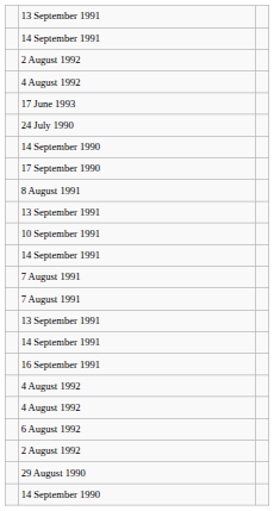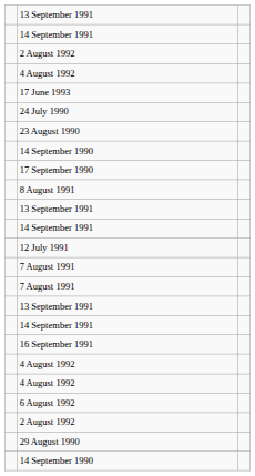 <table class="wikitable" style="font-size: 89%; float: left; width: 26em; margin-right: 1em; height: 700px">
 <tr>
 <td></td>
 <td>13 September 1991</td>
 <td></td>
 </tr>
 <tr>
 <td></td>
 <td>14 September 1991</td>
 <td></td>
 </tr>
 <tr>
 <td></td>
 <td>2 August 1992</td>
 <td></td>
 </tr>
 <tr>
 <td></td>
 <td>4 August 1992</td>
 <td></td>
 </tr>
 <tr>
 <td></td>
 <td>17 June 1993</td>
 <td></td>
 </tr>
 <tr>
 <td></td>
 <td>24 July 1990</td>
 <td></td>
 </tr>
 <tr>
 <td></td>
+<td>23 August 1990</td>
+<td></td>
+</tr>
+<tr>
+<td></td>
 <td>14 September 1990</td>
 <td></td>
 </tr>
 <tr>
 <td></td>
 <td>17 September 1990</td>
 <td></td>
 </tr>
 <tr>
 <td></td>
 <td>8 August 1991</td>
 <td></td>
 </tr>
 <tr>
 <td></td>
 <td>13 September 1991</td>
 <td></td>
 </tr>
 <tr>
 <td></td>
-<td>10 September 1991</td>
+<td>14 September 1991</td>
 <td></td>
 </tr>
 <tr>
 <td></td>
-<td>14 September 1991</td>
+<td>12 July 1991</td>
 <td></td>
 </tr>
 <tr>
 <td></td>
 <td>7 August 1991</td>
 <td></td>
 </tr>
 <tr>
 <td></td>
 <td>7 August 1991</td>
 <td></td>
 </tr>
 <tr>
 <td></td>
 <td>13 September 1991</td>
 <td></td>
 </tr>
 <tr>
 <td></td>
 <td>14 September 1991</td>
 <td></td>
 </tr>
 <tr>
 <td></td>
 <td>16 September 1991</td>
 <td></td>
 </tr>
 <tr>
 <td></td>
 <td>4 August 1992</td>
 <td></td>
 </tr>
 <tr>
 <td></td>
 <td>4 August 1992</td>
 <td></td>
 </tr>
 <tr>
 <td></td>
 <td>6 August 1992</td>
 <td></td>
 </tr>
 <tr>
 <td></td>
 <td>2 August 1992</td>
 <td></td>
 </tr>
 <tr>
 <td></td>
 <td>29 August 1990</td>
 <td></td>
 </tr>
 <tr>
 <td></td>
 <td>14 September 1990</td>
 <td></td>
 </tr>
 </table>
